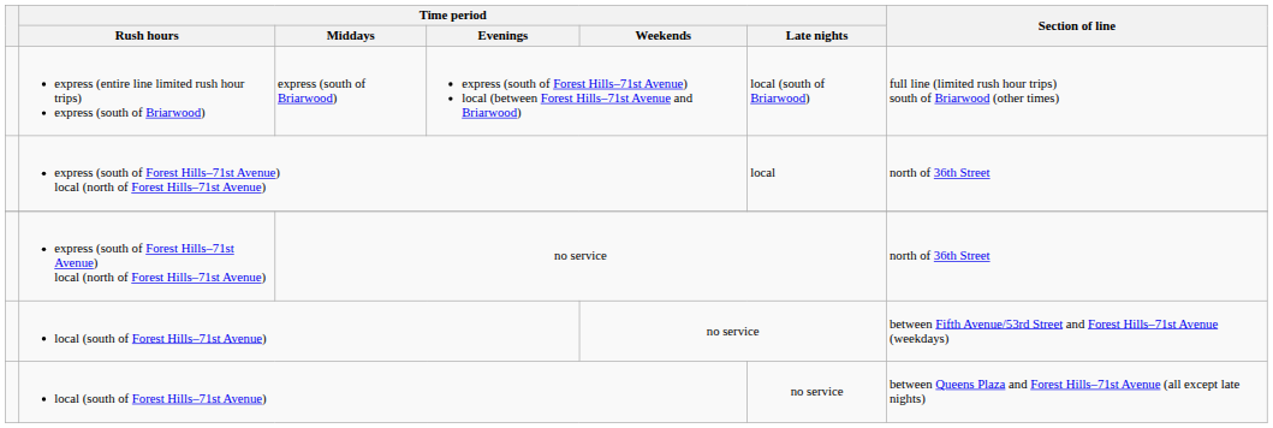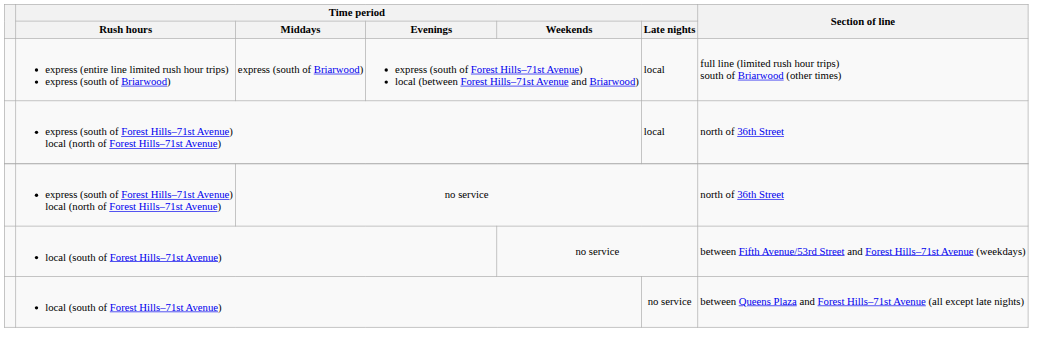 <table class="wikitable">
 <tr>
 <th rowspan=2 width=10> </th>
 <th colspan=5>Time period</th>
 <th rowspan=2>Section of line</th>
 </tr>
 <tr>
 <th>Rush hours</th>
 <th>Middays</th>
 <th>Evenings</th>
 <th>Weekends</th>
 <th>Late nights</th>
 </tr>
 <tr>
 <td></td>
 <td><br><ul><li>express (entire line limited rush hour trips)</li><li>express (south of <a href='#'>Briarwood</a>)</li></ul></td>
 <td>express (south of <a href='#'>Briarwood</a>)</td>
 <td colspan=2><br><ul><li>express (south of <a href='#'>Forest Hills–71st Avenue</a>)</li><li>local (between <a href='#'>Forest Hills–71st Avenue</a> and <a href='#'>Briarwood</a>)</li></ul></td>
-<td>local (south of <a href='#'>Briarwood</a>)</td>
+<td>local</td>
 <td>full line (limited rush hour trips)<br>south of <a href='#'>Briarwood</a> (other times)</td>
 </tr>
 <tr>
 <td></td>
 <td colspan=4><br><ul><li>express (south of <a href='#'>Forest Hills–71st Avenue</a>)<br>local (north of <a href='#'>Forest Hills–71st Avenue</a>)</li></ul></td>
 <td>local</td>
 <td>north of <a href='#'>36th Street</a></td>
 </tr>
 <tr>
 </tr>
 <tr>
 <td></td>
 <td><br><ul><li>express (south of <a href='#'>Forest Hills–71st Avenue</a>)<br>local (north of <a href='#'>Forest Hills–71st Avenue</a>)</li></ul></td>
 <td colspan=4 align=center>no service</td>
 <td>north of <a href='#'>36th Street</a></td>
 </tr>
 <tr>
 <td></td>
 <td colspan=3><br><ul><li>local (south of <a href='#'>Forest Hills–71st Avenue</a>)</li></ul></td>
 <td align=center colspan=2>no service</td>
 <td>between <a href='#'>Fifth Avenue/53rd Street</a> and <a href='#'>Forest Hills–71st Avenue</a> (weekdays)</td>
 </tr>
 <tr>
 <td></td>
 <td colspan=4><br><ul><li>local (south of <a href='#'>Forest Hills–71st Avenue</a>)</li></ul></td>
 <td align=center>no service</td>
 <td>between <a href='#'>Queens Plaza</a> and <a href='#'>Forest Hills–71st Avenue</a> (all except late nights)</td>
 </tr>
 </table>
